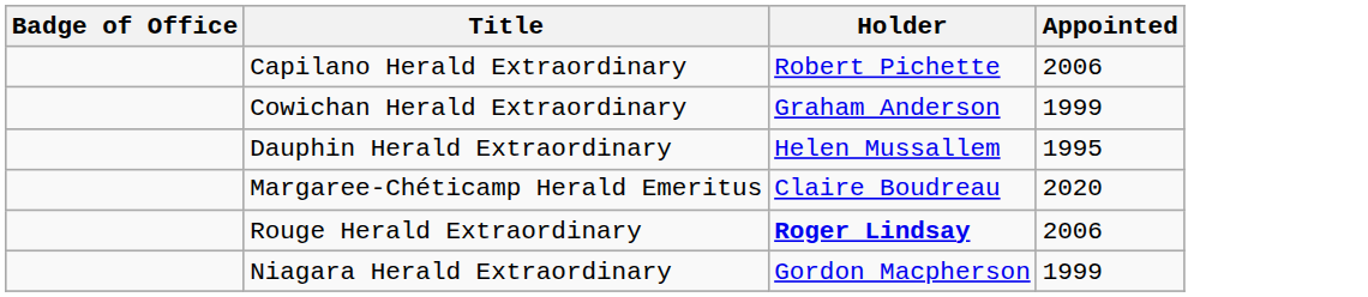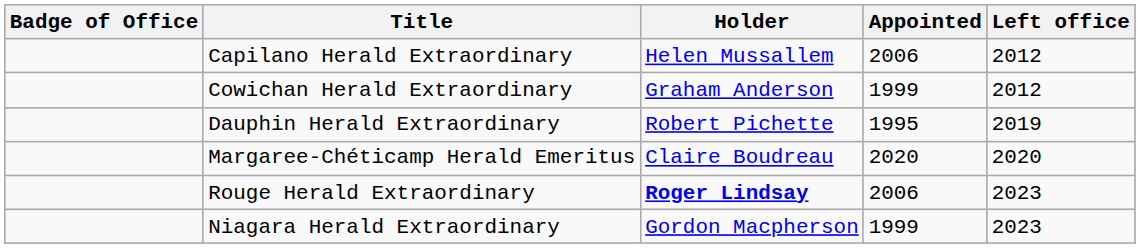 <table class="wikitable" border="1px solid grey" cellpadding="2" cellspacing="2" style="width:auto;text-align:left;">
 <tr>
 <th>Badge of Office</th>
 <th>Title</th>
 <th>Holder</th>
 <th>Appointed</th>
+<th>Left office</th>
 </tr>
 <tr>
 <td></td>
 <td>Capilano Herald Extraordinary</td>
-<td><a href='#'>Robert Pichette</a></td>
+<td><a href='#'>Helen Mussallem</a></td>
 <td>2006</td>
+<td>2012</td>
 </tr>
 <tr>
 <td></td>
 <td>Cowichan Herald Extraordinary</td>
 <td><a href='#'>Graham Anderson</a></td>
 <td>1999</td>
+<td>2012</td>
 </tr>
 <tr>
 <td></td>
 <td>Dauphin Herald Extraordinary</td>
-<td><a href='#'>Helen Mussallem</a></td>
+<td><a href='#'>Robert Pichette</a></td>
 <td>1995</td>
+<td>2019</td>
 </tr>
 <tr>
 <td></td>
 <td>Margaree-Chéticamp Herald Emeritus</td>
 <td><a href='#'>Claire Boudreau</a></td>
+<td>2020</td>
 <td>2020</td>
 </tr>
 <tr>
 <td></td>
 <td>Rouge Herald Extraordinary</td>
 <td><strong><a href='#'>Roger Lindsay</a></strong></td>
 <td>2006</td>
+<td>2023</td>
 </tr>
 <tr>
 <td></td>
 <td>Niagara Herald Extraordinary</td>
 <td><a href='#'>Gordon Macpherson</a></td>
 <td>1999</td>
+<td>2023</td>
 </tr>
 </table>
